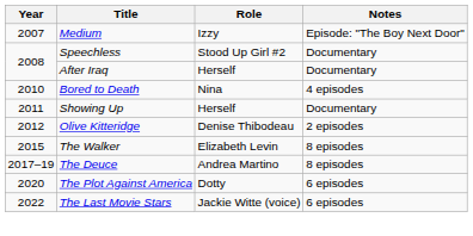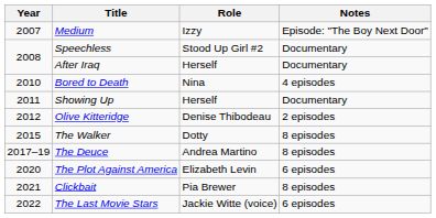 <table class="wikitable sortable plainrowheaders">
 <tr>
 <th scope="col">Year</th>
 <th scope="col">Title</th>
 <th scope="col">Role</th>
 <th scope="col" class="unsortable">Notes</th>
 </tr>
 <tr>
 <td align="center">2007</td>
 <td scope="row"><em><a href='#'>Medium</a></em></td>
 <td>Izzy</td>
 <td>Episode: "The Boy Next Door"</td>
 </tr>
 <tr>
 <td rowspan="2" align="center">2008</td>
 <td scope="row"><em>Speechless</em></td>
 <td>Stood Up Girl #2</td>
 <td>Documentary</td>
 </tr>
 <tr>
 <td scope="row"><em>After Iraq</em></td>
 <td>Herself</td>
 <td>Documentary</td>
 </tr>
 <tr>
 <td align="center">2010</td>
 <td scope="row"><em><a href='#'>Bored to Death</a></em></td>
 <td>Nina</td>
 <td>4 episodes</td>
 </tr>
 <tr>
 <td align="center">2011</td>
 <td scope="row"><em>Showing Up</em></td>
 <td>Herself</td>
 <td>Documentary</td>
 </tr>
 <tr>
 <td align="center">2012</td>
 <td scope="row"><em><a href='#'>Olive Kitteridge</a></em></td>
 <td>Denise Thibodeau</td>
 <td>2 episodes</td>
 </tr>
 <tr>
 <td align="center">2015</td>
 <td scope="row"><em>The Walker</em></td>
-<td>Elizabeth Levin</td>
+<td>Dotty</td>
 <td>8 episodes</td>
 </tr>
 <tr>
 <td align="center">2017–19</td>
 <td scope="row"><em><a href='#'>The Deuce</a></em></td>
 <td>Andrea Martino</td>
 <td>8 episodes</td>
 </tr>
 <tr>
 <td align="center">2020</td>
 <td scope="row"><em><a href='#'>The Plot Against America</a></em></td>
-<td>Dotty</td>
+<td>Elizabeth Levin</td>
 <td>6 episodes</td>
+</tr>
+<tr>
+<td align="center">2021</td>
+<td scope="row"><em><a href='#'>Clickbait</a></em></td>
+<td>Pia Brewer</td>
+<td>8 episodes</td>
 </tr>
 <tr>
 <td align="center">2022</td>
 <td scope="row"><em><a href='#'>The Last Movie Stars</a></em></td>
 <td>Jackie Witte (voice)</td>
 <td>6 episodes</td>
 </tr>
 </table>
